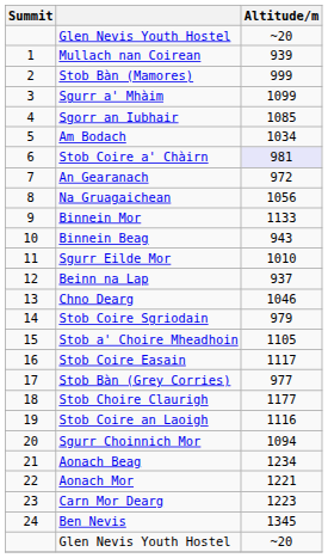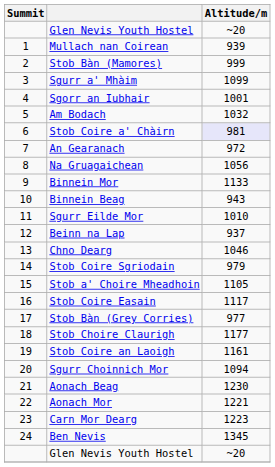 <table class="wikitable">
 <tr>
 <th>Summit</th>
 <th></th>
 <th>Altitude/m</th>
 </tr>
 <tr>
 <td align="center"></td>
 <td align="left"><a href='#'>Glen Nevis Youth Hostel</a></td>
 <td align="center">~20</td>
 </tr>
 <tr>
 <td align="center">1</td>
 <td align="left"><a href='#'>Mullach nan Coirean</a></td>
 <td align="center">939</td>
 </tr>
 <tr>
 <td align="center">2</td>
 <td align="left"><a href='#'>Stob Bàn (Mamores)</a></td>
 <td align="center">999</td>
 </tr>
 <tr>
 <td align="center">3</td>
 <td align="left"><a href='#'>Sgurr a' Mhàim</a></td>
 <td align="center">1099</td>
 </tr>
 <tr>
 <td align="center">4</td>
 <td align="left"><a href='#'>Sgorr an Iubhair</a></td>
-<td align="center">1085</td>
+<td align="center">1001</td>
 </tr>
 <tr>
 <td align="center">5</td>
 <td align="left"><a href='#'>Am Bodach</a></td>
-<td align="center">1034</td>
+<td align="center">1032</td>
 </tr>
 <tr>
 <td align="center">6</td>
 <td align="left"><a href='#'>Stob Coire a' Chàirn</a></td>
 <td align="center" style="background: lavender;">981</td>
 </tr>
 <tr>
 <td align="center">7</td>
 <td align="left"><a href='#'>An Gearanach</a></td>
 <td align="center">972</td>
 </tr>
 <tr>
 <td align="center">8</td>
 <td align="left"><a href='#'>Na Gruagaichean</a></td>
 <td align="center">1056</td>
 </tr>
 <tr>
 <td align="center">9</td>
 <td align="left"><a href='#'>Binnein Mor</a></td>
 <td align="center">1133</td>
 </tr>
 <tr>
 <td align="center">10</td>
 <td align="left"><a href='#'>Binnein Beag</a></td>
 <td align="center">943</td>
 </tr>
 <tr>
 <td align="center">11</td>
 <td align="left"><a href='#'>Sgurr Eilde Mor</a></td>
 <td align="center">1010</td>
 </tr>
 <tr>
 <td align="center">12</td>
 <td align="left"><a href='#'>Beinn na Lap</a></td>
 <td align="center">937</td>
 </tr>
 <tr>
 <td align="center">13</td>
 <td align="left"><a href='#'>Chno Dearg</a></td>
 <td align="center">1046</td>
 </tr>
 <tr>
 <td align="center">14</td>
 <td align="left"><a href='#'>Stob Coire Sgriodain</a></td>
 <td align="center">979</td>
 </tr>
 <tr>
 <td align="center">15</td>
 <td align="left"><a href='#'>Stob a' Choire Mheadhoin</a></td>
 <td align="center">1105</td>
 </tr>
 <tr>
 <td align="center">16</td>
 <td align="left"><a href='#'>Stob Coire Easain</a></td>
 <td align="center">1117</td>
 </tr>
 <tr>
 <td align="center">17</td>
 <td align="left"><a href='#'>Stob Bàn (Grey Corries)</a></td>
 <td align="center">977</td>
 </tr>
 <tr>
 <td align="center">18</td>
 <td align="left"><a href='#'>Stob Choire Claurigh</a></td>
 <td align="center">1177</td>
 </tr>
 <tr>
 <td align="center">19</td>
 <td align="left"><a href='#'>Stob Coire an Laoigh</a></td>
-<td align="center">1116</td>
+<td align="center">1161</td>
 </tr>
 <tr>
 <td align="center">20</td>
 <td align="left"><a href='#'>Sgurr Choinnich Mor</a></td>
 <td align="center">1094</td>
 </tr>
 <tr>
 <td align="center">21</td>
 <td align="left"><a href='#'>Aonach Beag</a></td>
-<td align="center">1234</td>
+<td align="center">1230</td>
 </tr>
 <tr>
 <td align="center">22</td>
 <td align="left"><a href='#'>Aonach Mor</a></td>
 <td align="center">1221</td>
 </tr>
 <tr>
 <td align="center">23</td>
 <td align="left"><a href='#'>Carn Mor Dearg</a></td>
 <td align="center">1223</td>
 </tr>
 <tr>
 <td align="center">24</td>
 <td align="left"><a href='#'>Ben Nevis</a></td>
 <td align="center">1345</td>
 </tr>
 <tr>
 <td align="center"></td>
 <td align="left">Glen Nevis Youth Hostel</td>
 <td align="center">~20</td>
 </tr>
 <tr>
 </tr>
 </table>
